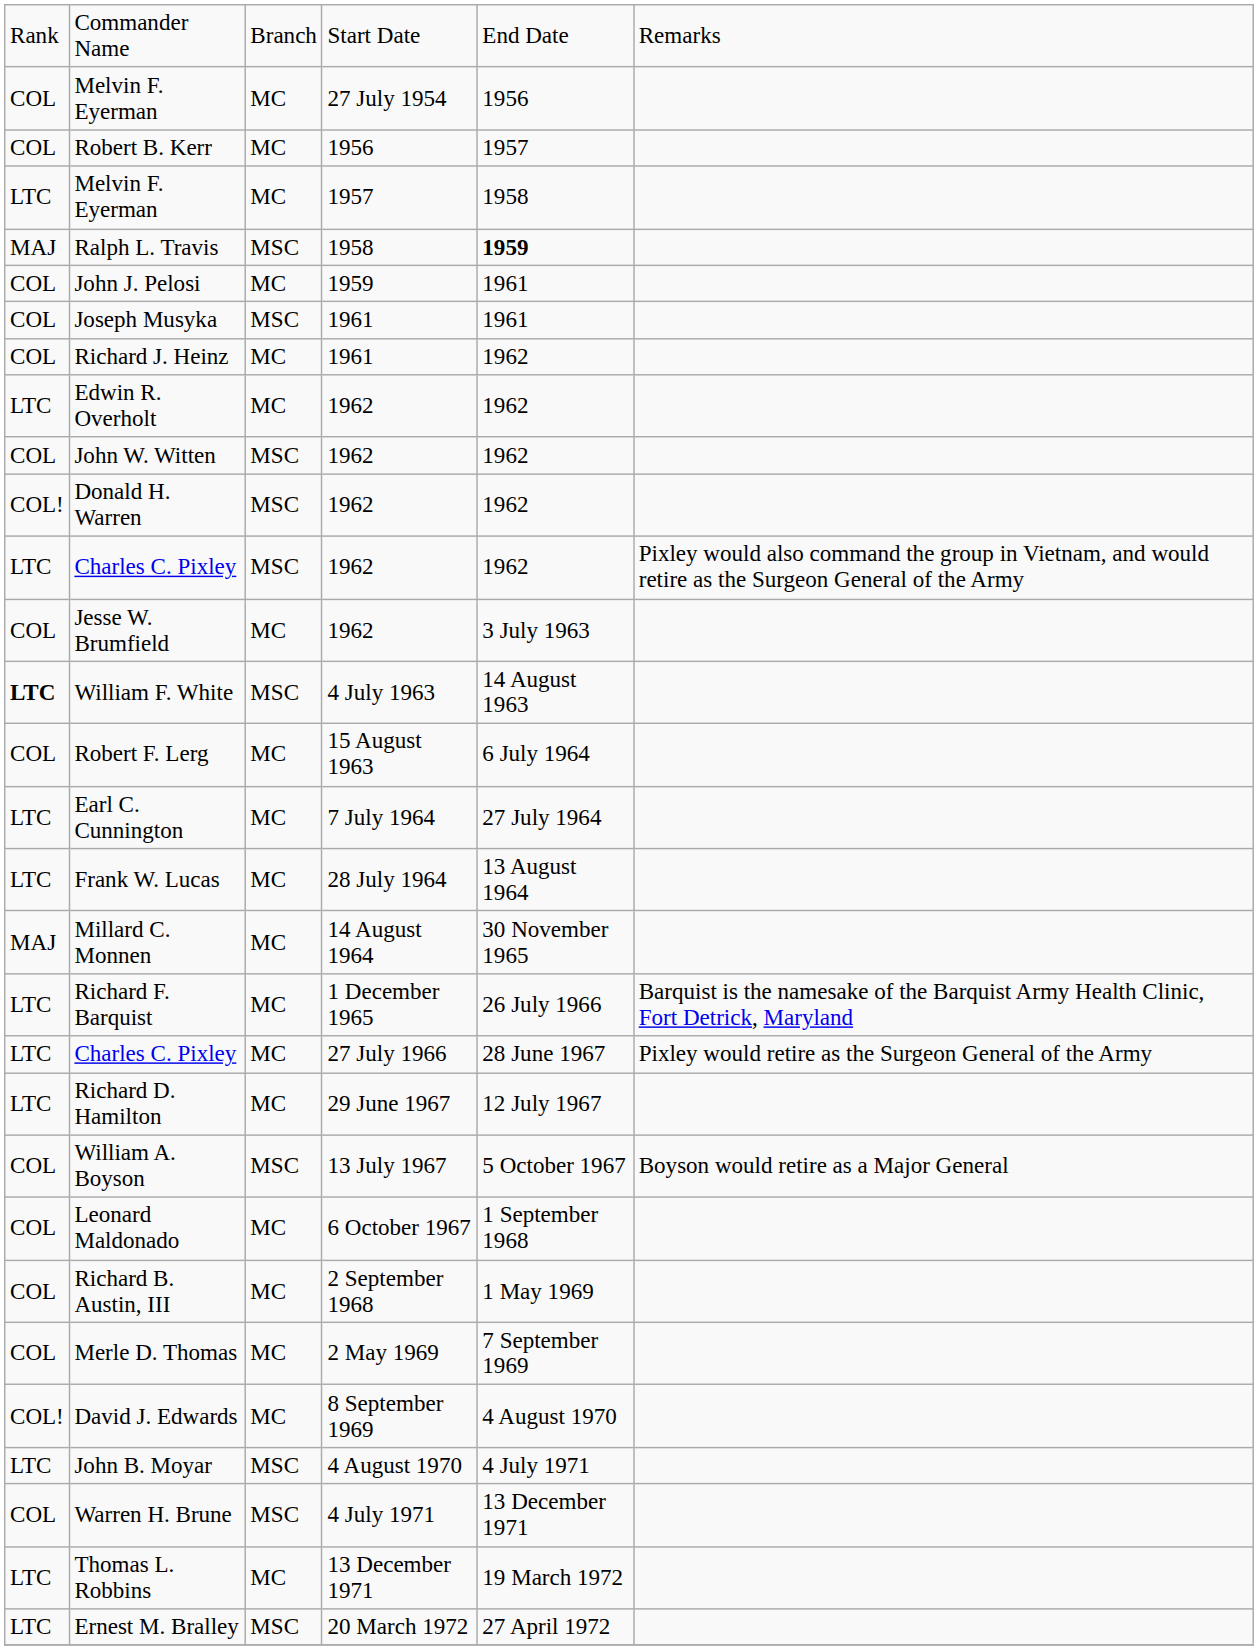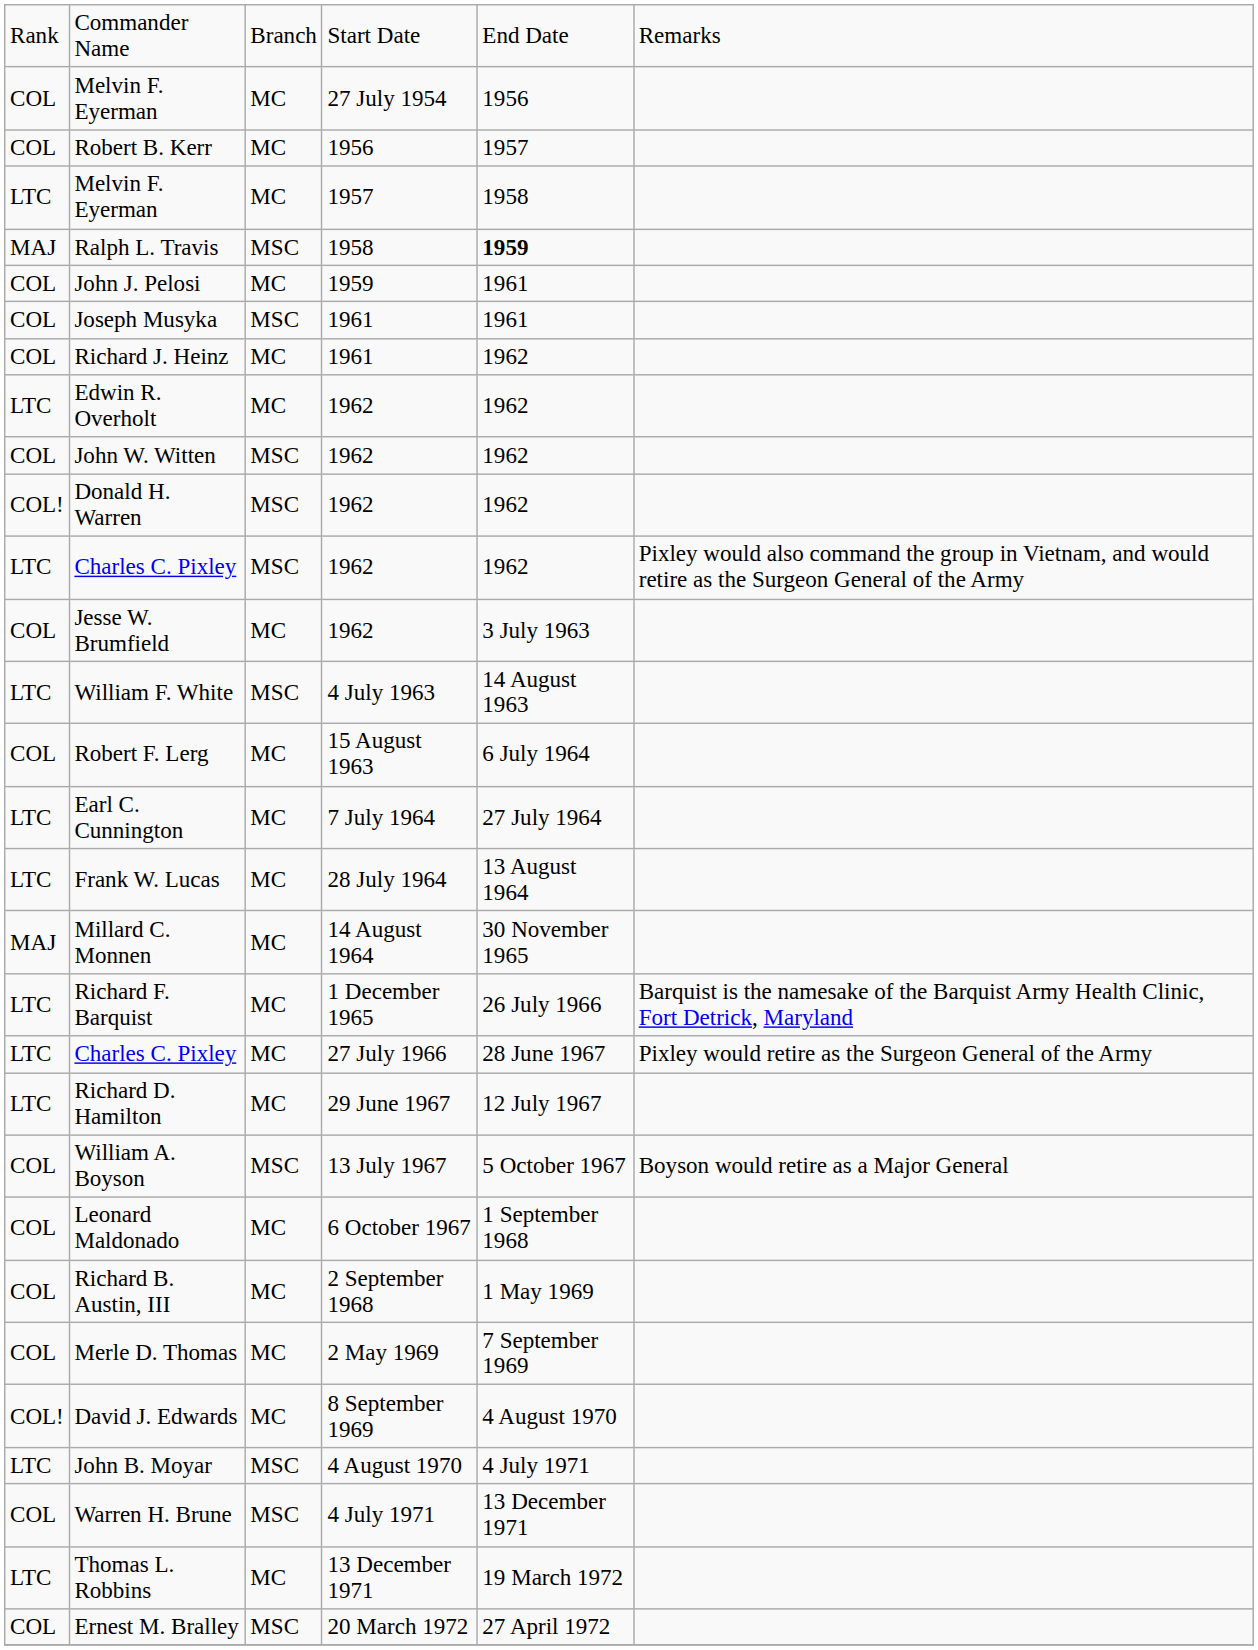 <table class="wikitable">
 <tr>
 <td>Rank</td>
 <td>Commander Name</td>
 <td>Branch</td>
 <td>Start Date</td>
 <td>End Date</td>
 <td>Remarks</td>
 </tr>
 <tr>
 <td>COL</td>
 <td>Melvin F. Eyerman</td>
 <td>MC</td>
 <td>27 July 1954</td>
 <td>1956</td>
 <td></td>
 </tr>
 <tr>
 <td>COL</td>
 <td>Robert B. Kerr</td>
 <td>MC</td>
 <td>1956</td>
 <td>1957</td>
 <td></td>
 </tr>
 <tr>
 <td>LTC</td>
 <td>Melvin F. Eyerman</td>
 <td>MC</td>
 <td>1957</td>
 <td>1958</td>
 <td></td>
 </tr>
 <tr>
 <td>MAJ</td>
 <td>Ralph L. Travis</td>
 <td>MSC</td>
 <td>1958</td>
 <td><strong>1959</strong></td>
 <td></td>
 </tr>
 <tr>
 <td>COL</td>
 <td>John J. Pelosi</td>
 <td>MC</td>
 <td>1959</td>
 <td>1961</td>
 <td></td>
 </tr>
 <tr>
 <td>COL</td>
 <td>Joseph Musyka</td>
 <td>MSC</td>
 <td>1961</td>
 <td>1961</td>
 <td></td>
 </tr>
 <tr>
 <td>COL</td>
 <td>Richard J. Heinz</td>
 <td>MC</td>
 <td>1961</td>
 <td>1962</td>
 <td></td>
 </tr>
 <tr>
 <td>LTC</td>
 <td>Edwin R. Overholt</td>
 <td>MC</td>
 <td>1962</td>
 <td>1962</td>
 <td></td>
 </tr>
 <tr>
 <td>COL</td>
 <td>John W. Witten</td>
 <td>MSC</td>
 <td>1962</td>
 <td>1962</td>
 <td></td>
 </tr>
 <tr>
 <td>COL!</td>
 <td>Donald H. Warren</td>
 <td>MSC</td>
 <td>1962</td>
 <td>1962</td>
 <td></td>
 </tr>
 <tr>
 <td>LTC</td>
 <td><a href='#'>Charles C. Pixley</a></td>
 <td>MSC</td>
 <td>1962</td>
 <td>1962</td>
 <td>Pixley would also command the group in Vietnam, and would retire as the Surgeon General of the Army</td>
 </tr>
 <tr>
 <td>COL</td>
 <td>Jesse W. Brumfield</td>
 <td>MC</td>
 <td>1962</td>
 <td>3 July 1963</td>
 <td></td>
 </tr>
 <tr>
-<td><strong>LTC</strong></td>
+<td>LTC</td>
 <td>William F. White</td>
 <td>MSC</td>
 <td>4 July 1963</td>
 <td>14 August 1963</td>
 <td></td>
 </tr>
 <tr>
 <td>COL</td>
 <td>Robert F. Lerg</td>
 <td>MC</td>
 <td>15 August 1963</td>
 <td>6 July 1964</td>
 <td></td>
 </tr>
 <tr>
 <td>LTC</td>
 <td>Earl C. Cunnington</td>
 <td>MC</td>
 <td>7 July 1964</td>
 <td>27 July 1964</td>
 <td></td>
 </tr>
 <tr>
 <td>LTC</td>
 <td>Frank W. Lucas</td>
 <td>MC</td>
 <td>28 July 1964</td>
 <td>13 August 1964</td>
 <td></td>
 </tr>
 <tr>
 <td>MAJ</td>
 <td>Millard C. Monnen</td>
 <td>MC</td>
 <td>14 August 1964</td>
 <td>30 November 1965</td>
 <td></td>
 </tr>
 <tr>
 <td>LTC</td>
 <td>Richard F. Barquist</td>
 <td>MC</td>
 <td>1 December 1965</td>
 <td>26 July 1966</td>
 <td>Barquist is the namesake of the Barquist Army Health Clinic, <a href='#'>Fort Detrick</a>, <a href='#'>Maryland</a></td>
 </tr>
 <tr>
 <td>LTC</td>
 <td><a href='#'>Charles C. Pixley</a></td>
 <td>MC</td>
 <td>27 July 1966</td>
 <td>28 June 1967</td>
 <td>Pixley would retire as the Surgeon General of the Army</td>
 </tr>
 <tr>
 <td>LTC</td>
 <td>Richard D. Hamilton</td>
 <td>MC</td>
 <td>29 June 1967</td>
 <td>12 July 1967</td>
 <td></td>
 </tr>
 <tr>
 <td>COL</td>
 <td>William A. Boyson</td>
 <td>MSC</td>
 <td>13 July 1967</td>
 <td>5 October 1967</td>
 <td>Boyson would retire as a Major General</td>
 </tr>
 <tr>
 <td>COL</td>
 <td>Leonard Maldonado</td>
 <td>MC</td>
 <td>6 October 1967</td>
 <td>1 September 1968</td>
 <td></td>
 </tr>
 <tr>
 <td>COL</td>
 <td>Richard B. Austin, III</td>
 <td>MC</td>
 <td>2 September 1968</td>
 <td>1 May 1969</td>
 <td></td>
 </tr>
 <tr>
 <td>COL</td>
 <td>Merle D. Thomas</td>
 <td>MC</td>
 <td>2 May 1969</td>
 <td>7 September 1969</td>
 <td></td>
 </tr>
 <tr>
 <td>COL!</td>
 <td>David J. Edwards</td>
 <td>MC</td>
 <td>8 September 1969</td>
 <td>4 August 1970</td>
 <td></td>
 </tr>
 <tr>
 <td>LTC</td>
 <td>John B. Moyar</td>
 <td>MSC</td>
 <td>4 August 1970</td>
 <td>4 July 1971</td>
 <td></td>
 </tr>
 <tr>
 <td>COL</td>
 <td>Warren H. Brune</td>
 <td>MSC</td>
 <td>4 July 1971</td>
 <td>13 December 1971</td>
 <td></td>
 </tr>
 <tr>
 <td>LTC</td>
 <td>Thomas L. Robbins</td>
 <td>MC</td>
 <td>13 December 1971</td>
 <td>19 March 1972</td>
 <td></td>
 </tr>
 <tr>
-<td>LTC</td>
+<td>COL</td>
 <td>Ernest M. Bralley</td>
 <td>MSC</td>
 <td>20 March 1972</td>
 <td>27 April 1972</td>
 <td></td>
 </tr>
 <tr>
 </tr>
 </table>
